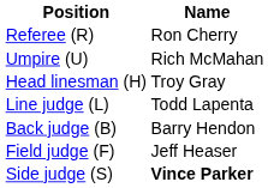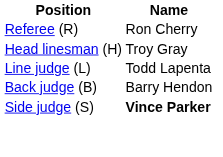 <table>
 <tr>
 <th>Position</th>
 <th>Name</th>
 </tr>
 <tr>
 <td><a href='#'>Referee</a> (R)</td>
 <td>Ron Cherry</td>
-</tr>
-<tr>
-<td><a href='#'>Umpire</a> (U)</td>
-<td>Rich McMahan</td>
 </tr>
 <tr>
 <td><a href='#'>Head linesman</a> (H)</td>
 <td>Troy Gray</td>
 </tr>
 <tr>
 <td><a href='#'>Line judge</a> (L)</td>
 <td>Todd Lapenta</td>
 </tr>
 <tr>
 <td><a href='#'>Back judge</a> (B)</td>
 <td>Barry Hendon</td>
 </tr>
 <tr>
-<td><a href='#'>Field judge</a> (F)</td>
-<td>Jeff Heaser</td>
-</tr>
-<tr>
 <td><a href='#'>Side judge</a> (S)</td>
 <td><strong>Vince Parker</strong></td>
 </tr>
 </table>
